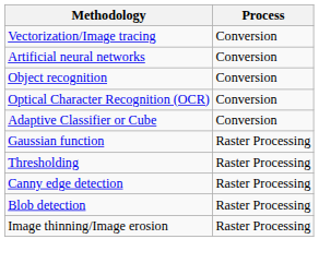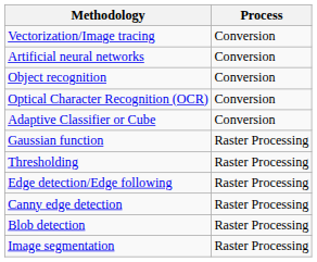 <table class="wikitable">
 <tr>
 <th>Methodology</th>
 <th>Process</th>
 </tr>
 <tr>
 <td><a href='#'>Vectorization/Image tracing</a></td>
 <td>Conversion</td>
 </tr>
 <tr>
 <td><a href='#'>Artificial neural networks</a></td>
 <td>Conversion</td>
 </tr>
 <tr>
 <td><a href='#'>Object recognition</a></td>
 <td>Conversion</td>
 </tr>
 <tr>
 <td><a href='#'>Optical Character Recognition (OCR)</a></td>
 <td>Conversion</td>
 </tr>
 <tr>
 <td><a href='#'>Adaptive Classifier or Cube</a></td>
 <td>Conversion</td>
 </tr>
 <tr>
 <td><a href='#'>Gaussian function</a></td>
 <td>Raster Processing</td>
 </tr>
 <tr>
 <td><a href='#'>Thresholding</a></td>
 <td>Raster Processing</td>
 </tr>
 <tr>
+<td><a href='#'>Edge detection/Edge following</a></td>
+<td>Raster Processing</td>
+</tr>
+<tr>
 <td><a href='#'>Canny edge detection</a></td>
 <td>Raster Processing</td>
 </tr>
 <tr>
 <td><a href='#'>Blob detection</a></td>
 <td>Raster Processing</td>
 </tr>
 <tr>
-<td>Image thinning/Image erosion</td>
+<td><a href='#'>Image segmentation</a></td>
 <td>Raster Processing</td>
 </tr>
 </table>
